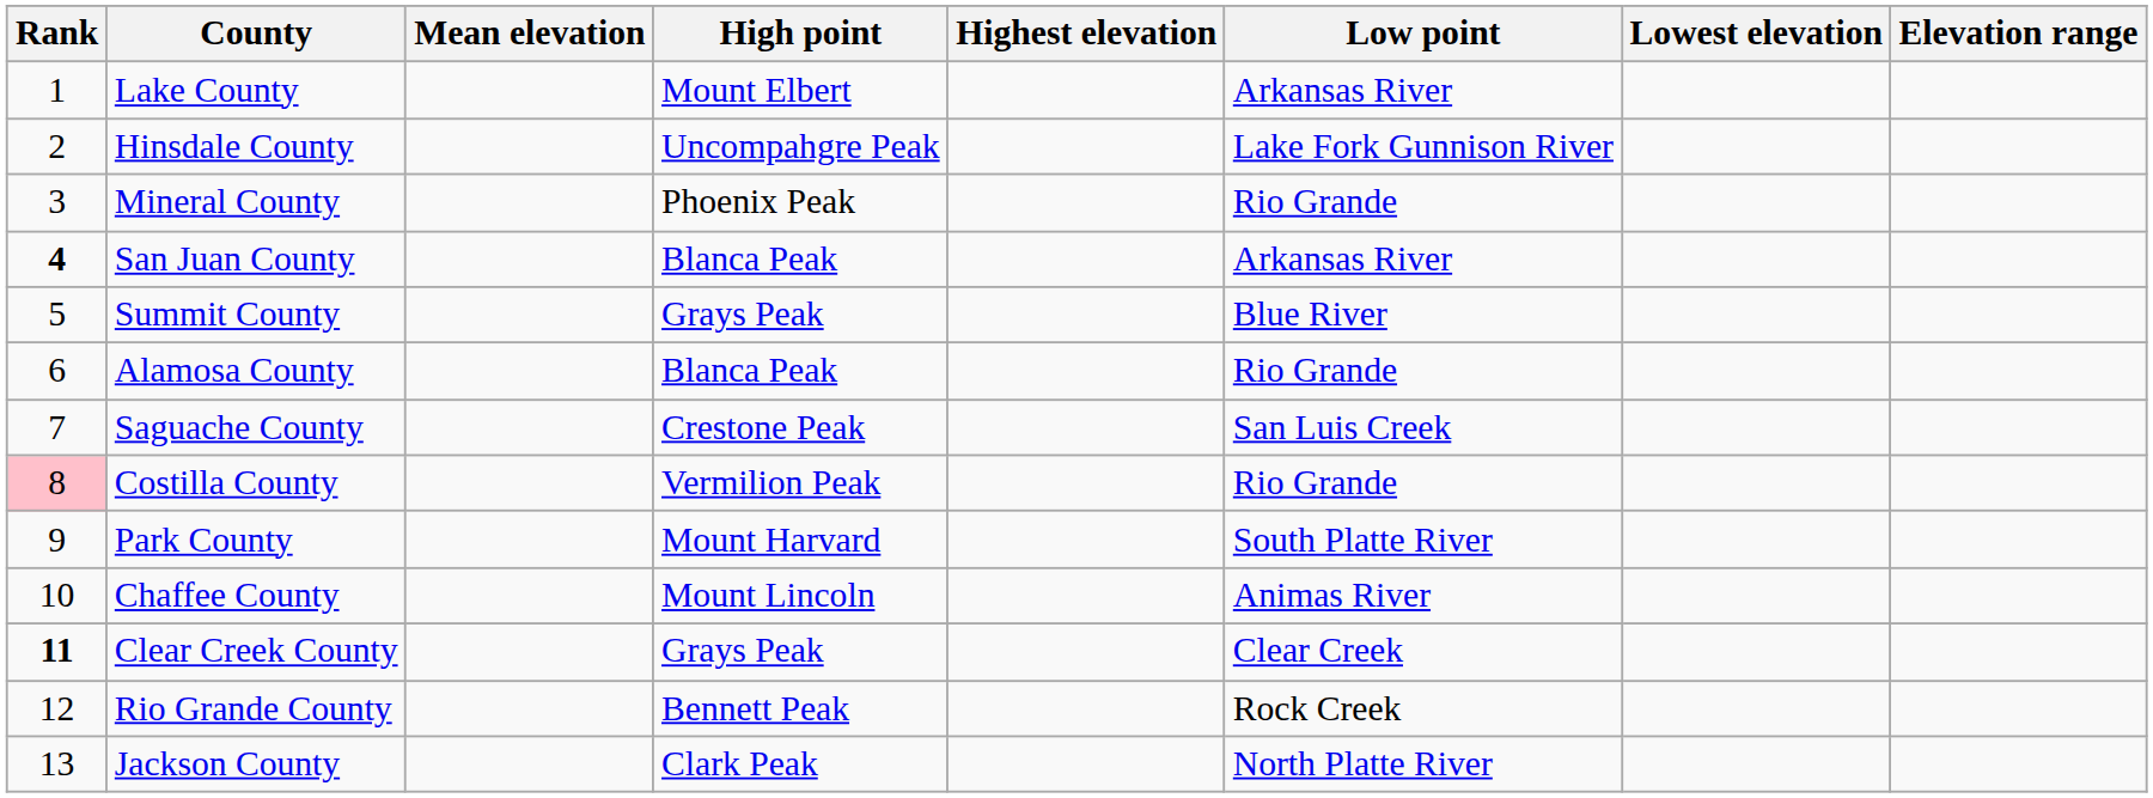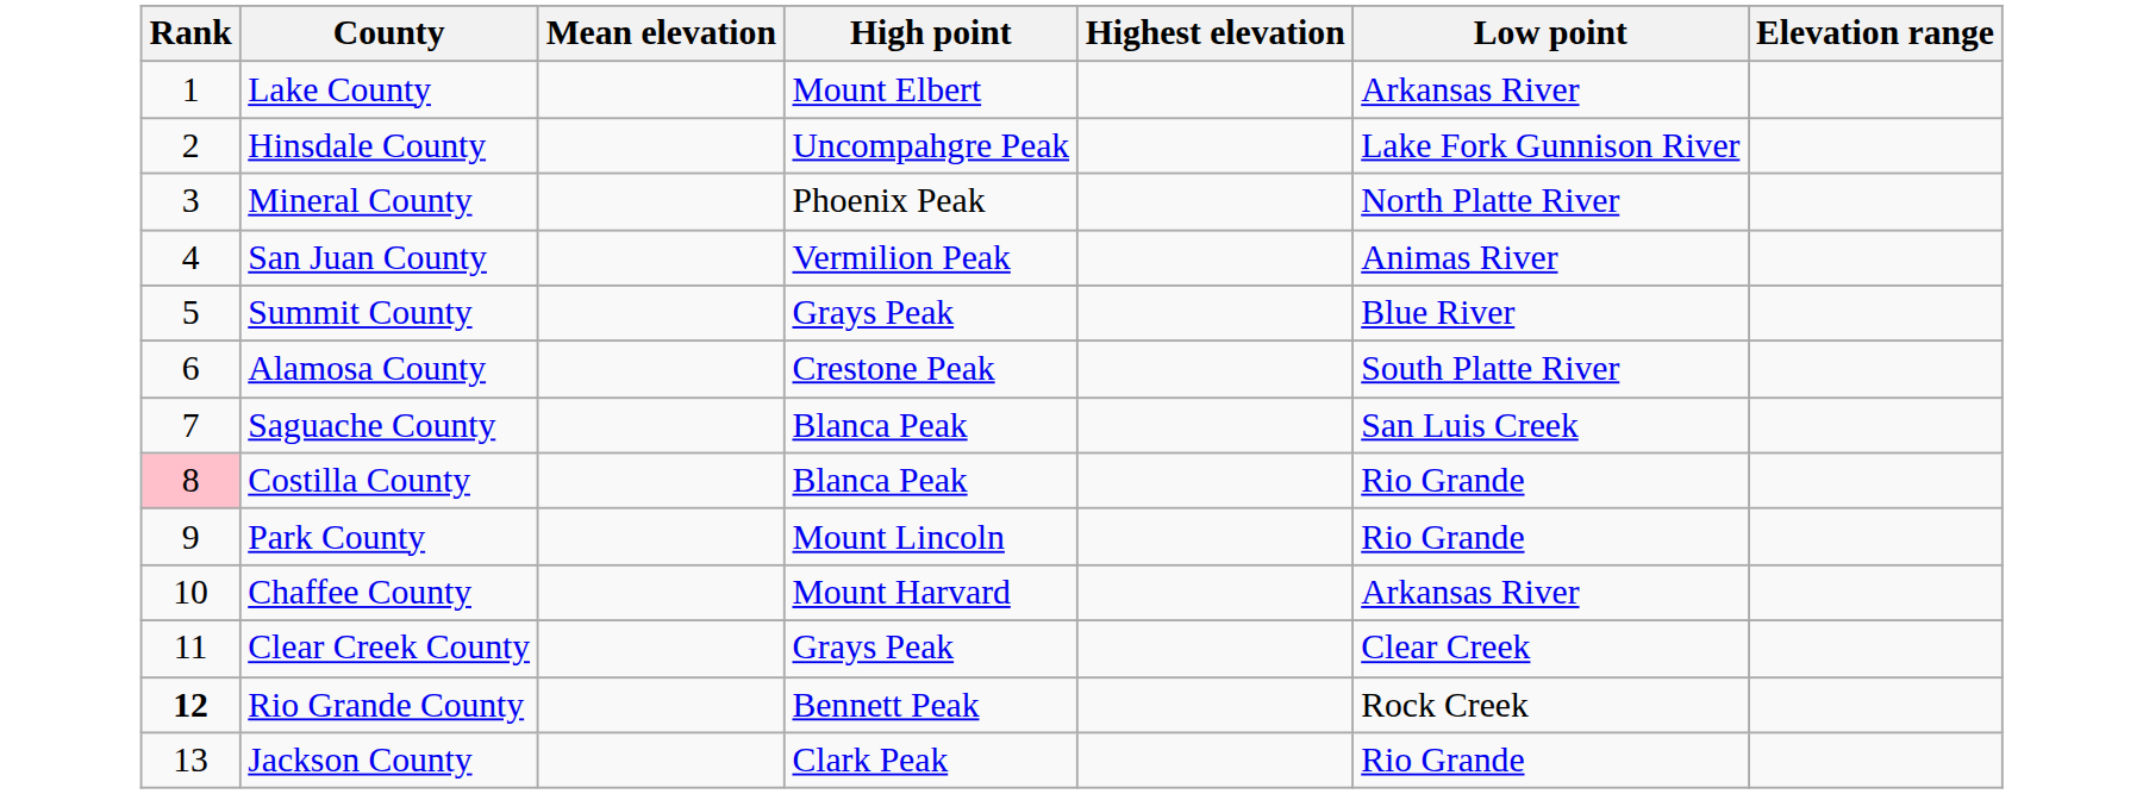 <table class="wikitable sortable" style="margin-left: auto; margin-right: auto; border: none;">
 <tr>
 <th>Rank</th>
 <th>County</th>
 <th>Mean elevation</th>
 <th>High point</th>
 <th>Highest elevation</th>
 <th>Low point</th>
-<th>Lowest elevation</th>
 <th>Elevation range</th>
 </tr>
 <tr>
 <td style="text-align:center">1</td>
 <td><a href='#'>Lake County</a></td>
 <td style="text-align:center"></td>
 <td><a href='#'>Mount Elbert</a></td>
 <td style="text-align:center"></td>
 <td><a href='#'>Arkansas River</a></td>
 <td style="text-align:center"></td>
-<td style="text-align:center"></td>
 </tr>
 <tr>
 <td style="text-align:center">2</td>
 <td><a href='#'>Hinsdale County</a></td>
 <td style="text-align:center"></td>
 <td><a href='#'>Uncompahgre Peak</a></td>
 <td style="text-align:center"></td>
 <td><a href='#'>Lake Fork Gunnison River</a></td>
 <td style="text-align:center"></td>
-<td style="text-align:center"></td>
 </tr>
 <tr>
 <td style="text-align:center">3</td>
 <td><a href='#'>Mineral County</a></td>
 <td style="text-align:center"></td>
 <td>Phoenix Peak</td>
 <td style="text-align:center"></td>
-<td><a href='#'>Rio Grande</a></td>
-<td style="text-align:center"></td>
+<td><a href='#'>North Platte River</a></td>
 <td style="text-align:center"></td>
 </tr>
 <tr>
-<td style="text-align:center"><strong>4</strong></td>
+<td style="text-align:center">4</td>
 <td><a href='#'>San Juan County</a></td>
 <td style="text-align:center"></td>
-<td><a href='#'>Blanca Peak</a></td>
+<td><a href='#'>Vermilion Peak</a></td>
 <td style="text-align:center"></td>
-<td><a href='#'>Arkansas River</a></td>
-<td style="text-align:center"></td>
+<td><a href='#'>Animas River</a></td>
 <td style="text-align:center"></td>
 </tr>
 <tr>
 <td style="text-align:center">5</td>
 <td><a href='#'>Summit County</a></td>
 <td style="text-align:center"></td>
 <td><a href='#'>Grays Peak</a></td>
 <td style="text-align:center"></td>
 <td><a href='#'>Blue River</a></td>
 <td style="text-align:center"></td>
-<td style="text-align:center"></td>
 </tr>
 <tr>
 <td style="text-align:center">6</td>
 <td><a href='#'>Alamosa County</a></td>
 <td style="text-align:center"></td>
-<td><a href='#'>Blanca Peak</a></td>
+<td><a href='#'>Crestone Peak</a></td>
 <td style="text-align:center"></td>
-<td><a href='#'>Rio Grande</a></td>
-<td style="text-align:center"></td>
+<td><a href='#'>South Platte River</a></td>
 <td style="text-align:center"></td>
 </tr>
 <tr>
 <td style="text-align:center">7</td>
 <td><a href='#'>Saguache County</a></td>
 <td style="text-align:center"></td>
-<td><a href='#'>Crestone Peak</a></td>
+<td><a href='#'>Blanca Peak</a></td>
 <td style="text-align:center"></td>
 <td><a href='#'>San Luis Creek</a></td>
-<td style="text-align:center"></td>
 <td style="text-align:center"></td>
 </tr>
 <tr>
 <td style="background: pink; text-align:center">8</td>
 <td><a href='#'>Costilla County</a></td>
 <td style="text-align:center"></td>
-<td><a href='#'>Vermilion Peak</a></td>
+<td><a href='#'>Blanca Peak</a></td>
 <td style="text-align:center"></td>
 <td><a href='#'>Rio Grande</a></td>
-<td style="text-align:center"></td>
 <td style="text-align:center"></td>
 </tr>
 <tr>
 <td style="text-align:center">9</td>
 <td><a href='#'>Park County</a></td>
 <td style="text-align:center"></td>
-<td><a href='#'>Mount Harvard</a></td>
+<td><a href='#'>Mount Lincoln</a></td>
 <td style="text-align:center"></td>
-<td><a href='#'>South Platte River</a></td>
-<td style="text-align:center"></td>
+<td><a href='#'>Rio Grande</a></td>
 <td style="text-align:center"></td>
 </tr>
 <tr>
 <td style="text-align:center">10</td>
 <td><a href='#'>Chaffee County</a></td>
 <td style="text-align:center"></td>
-<td><a href='#'>Mount Lincoln</a></td>
+<td><a href='#'>Mount Harvard</a></td>
 <td style="text-align:center"></td>
-<td><a href='#'>Animas River</a></td>
-<td style="text-align:center"></td>
+<td><a href='#'>Arkansas River</a></td>
 <td style="text-align:center"></td>
 </tr>
 <tr>
-<td style="text-align:center"><strong>11</strong></td>
+<td style="text-align:center">11</td>
 <td><a href='#'>Clear Creek County</a></td>
 <td style="text-align:center"></td>
 <td><a href='#'>Grays Peak</a></td>
 <td style="text-align:center"></td>
 <td><a href='#'>Clear Creek</a></td>
 <td style="text-align:center"></td>
-<td style="text-align:center"></td>
 </tr>
 <tr>
-<td style="text-align:center">12</td>
+<td style="text-align:center"><strong>12</strong></td>
 <td><a href='#'>Rio Grande County</a></td>
 <td style="text-align:center"></td>
 <td><a href='#'>Bennett Peak</a></td>
 <td style="text-align:center"></td>
 <td>Rock Creek</td>
-<td style="text-align:center"></td>
 <td style="text-align:center"></td>
 </tr>
 <tr>
 <td style="text-align:center">13</td>
 <td><a href='#'>Jackson County</a></td>
 <td style="text-align:center"></td>
 <td><a href='#'>Clark Peak</a></td>
 <td style="text-align:center"></td>
-<td><a href='#'>North Platte River</a></td>
-<td style="text-align:center"></td>
+<td><a href='#'>Rio Grande</a></td>
 <td style="text-align:center"></td>
 </tr>
 </table>
